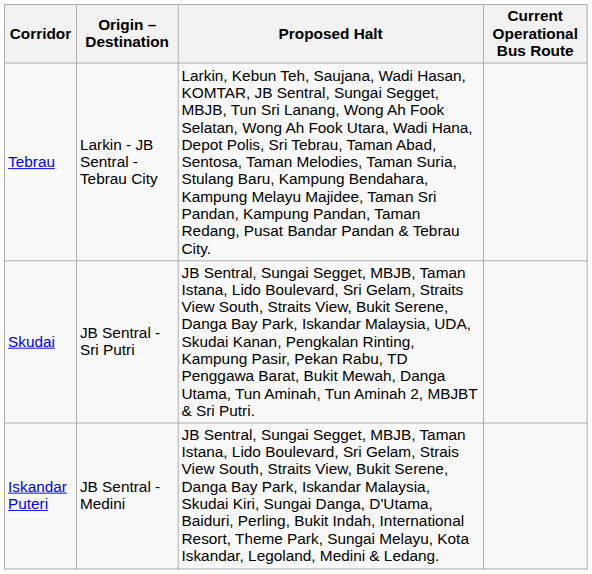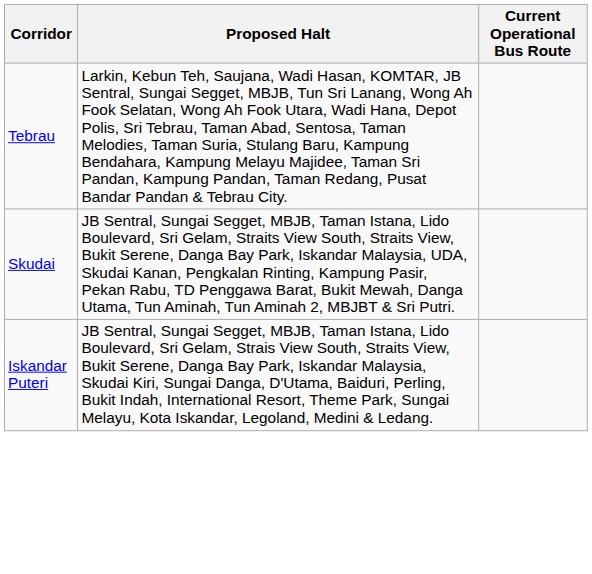 <table class="wikitable sortable">
 <tr>
 <th>Corridor</th>
-<th>Origin – Destination</th>
 <th>Proposed Halt</th>
 <th>Current Operational Bus Route</th>
 </tr>
 <tr>
 <td> <a href='#'>Tebrau</a></td>
-<td>Larkin - JB Sentral - Tebrau City</td>
 <td>Larkin, Kebun Teh, Saujana, Wadi Hasan, KOMTAR, JB Sentral, Sungai Segget, MBJB, Tun Sri Lanang, Wong Ah Fook Selatan, Wong Ah Fook Utara, Wadi Hana, Depot Polis, Sri Tebrau, Taman Abad, Sentosa, Taman Melodies, Taman Suria, Stulang Baru, Kampung Bendahara, Kampung Melayu Majidee, Taman Sri Pandan, Kampung Pandan, Taman Redang, Pusat Bandar Pandan & Tebrau City.</td>
 <td><strong>  </strong></td>
 </tr>
 <tr>
 <td> <a href='#'>Skudai</a></td>
-<td>JB Sentral - Sri Putri</td>
 <td>JB Sentral, Sungai Segget, MBJB, Taman Istana, Lido Boulevard, Sri Gelam, Straits View South, Straits View, Bukit Serene, Danga Bay Park, Iskandar Malaysia, UDA, Skudai Kanan, Pengkalan Rinting, Kampung Pasir, Pekan Rabu, TD Penggawa Barat, Bukit Mewah, Danga Utama, Tun Aminah, Tun Aminah 2, MBJBT & Sri Putri.</td>
 <td><strong>  </strong></td>
 </tr>
 <tr>
 <td> <a href='#'>Iskandar Puteri</a></td>
-<td>JB Sentral - Medini</td>
 <td>JB Sentral, Sungai Segget, MBJB, Taman Istana, Lido Boulevard, Sri Gelam, Strais View South, Straits View, Bukit Serene, Danga Bay Park, Iskandar Malaysia, Skudai Kiri, Sungai Danga, D'Utama, Baiduri, Perling, Bukit Indah, International Resort, Theme Park, Sungai Melayu, Kota Iskandar, Legoland, Medini & Ledang.</td>
 <td><strong> </strong></td>
 </tr>
 </table>
